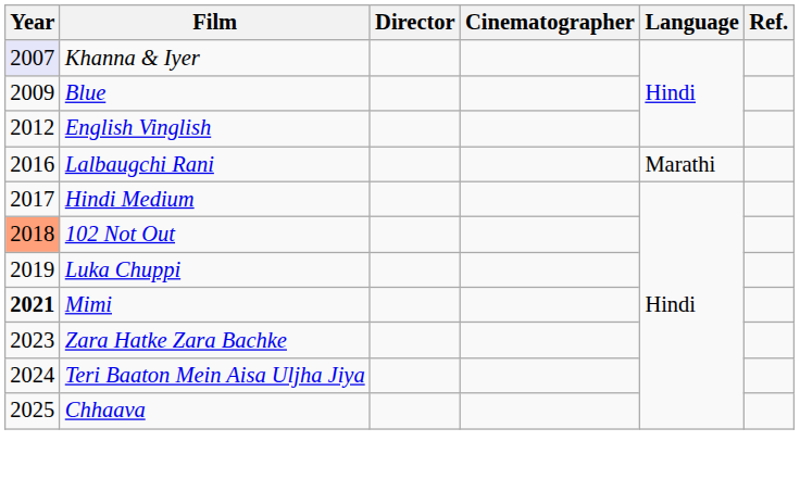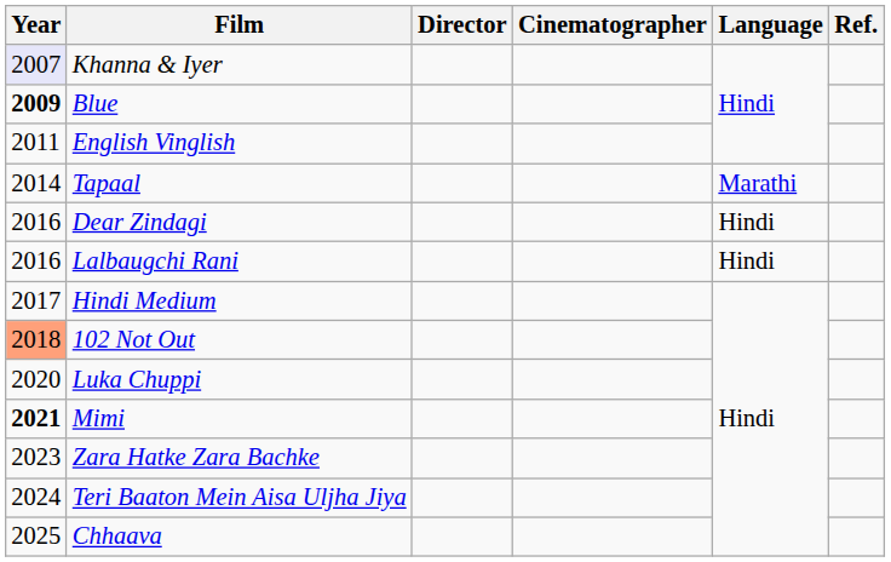 <table class="wikitable">
 <tr>
 <th>Year</th>
 <th>Film</th>
 <th>Director</th>
 <th>Cinematographer</th>
 <th>Language</th>
 <th>Ref.</th>
 </tr>
 <tr>
 <td style="background: lavender;">2007</td>
 <td><em>Khanna & Iyer</em></td>
 <td></td>
 <td></td>
 <td rowspan="3"><a href='#'>Hindi</a></td>
 <td></td>
 </tr>
 <tr>
-<td>2009</td>
+<td><strong>2009</strong></td>
 <td><em><a href='#'>Blue</a></em></td>
 <td></td>
 <td></td>
 <td></td>
 </tr>
 <tr>
-<td>2012</td>
+<td>2011</td>
 <td><em><a href='#'>English Vinglish</a></em></td>
 <td></td>
 <td></td>
+<td></td>
+</tr>
+<tr>
+<td>2014</td>
+<td><em><a href='#'>Tapaal</a></em></td>
+<td></td>
+<td></td>
+<td><a href='#'>Marathi</a></td>
+<td></td>
+</tr>
+<tr>
+<td>2016</td>
+<td><em><a href='#'>Dear Zindagi</a></em></td>
+<td></td>
+<td></td>
+<td>Hindi</td>
 <td></td>
 </tr>
 <tr>
 <td>2016</td>
 <td><em><a href='#'>Lalbaugchi Rani</a></em></td>
 <td></td>
 <td></td>
-<td>Marathi</td>
+<td>Hindi</td>
 <td></td>
 </tr>
 <tr>
 <td>2017</td>
 <td><em><a href='#'>Hindi Medium</a></em></td>
 <td></td>
 <td></td>
 <td rowspan="7">Hindi</td>
 <td></td>
 </tr>
 <tr>
 <td style="background: lightsalmon;">2018</td>
 <td><em><a href='#'>102 Not Out</a></em></td>
 <td></td>
 <td></td>
 <td></td>
 </tr>
 <tr>
-<td>2019</td>
+<td>2020</td>
 <td><em><a href='#'>Luka Chuppi</a></em></td>
 <td></td>
 <td></td>
 <td></td>
 </tr>
 <tr>
 <td><strong>2021</strong></td>
 <td><em><a href='#'>Mimi</a></em></td>
 <td></td>
 <td></td>
 <td></td>
 </tr>
 <tr>
 <td>2023</td>
 <td><em><a href='#'>Zara Hatke Zara Bachke</a></em></td>
 <td></td>
 <td></td>
 <td></td>
 </tr>
 <tr>
 <td rowspan="1">2024</td>
 <td><em><a href='#'>Teri Baaton Mein Aisa Uljha Jiya</a></em></td>
 <td></td>
 <td></td>
 <td></td>
 </tr>
 <tr>
 <td>2025</td>
 <td><em><a href='#'>Chhaava</a></em></td>
 <td></td>
 <td></td>
 <td></td>
 </tr>
 </table>
